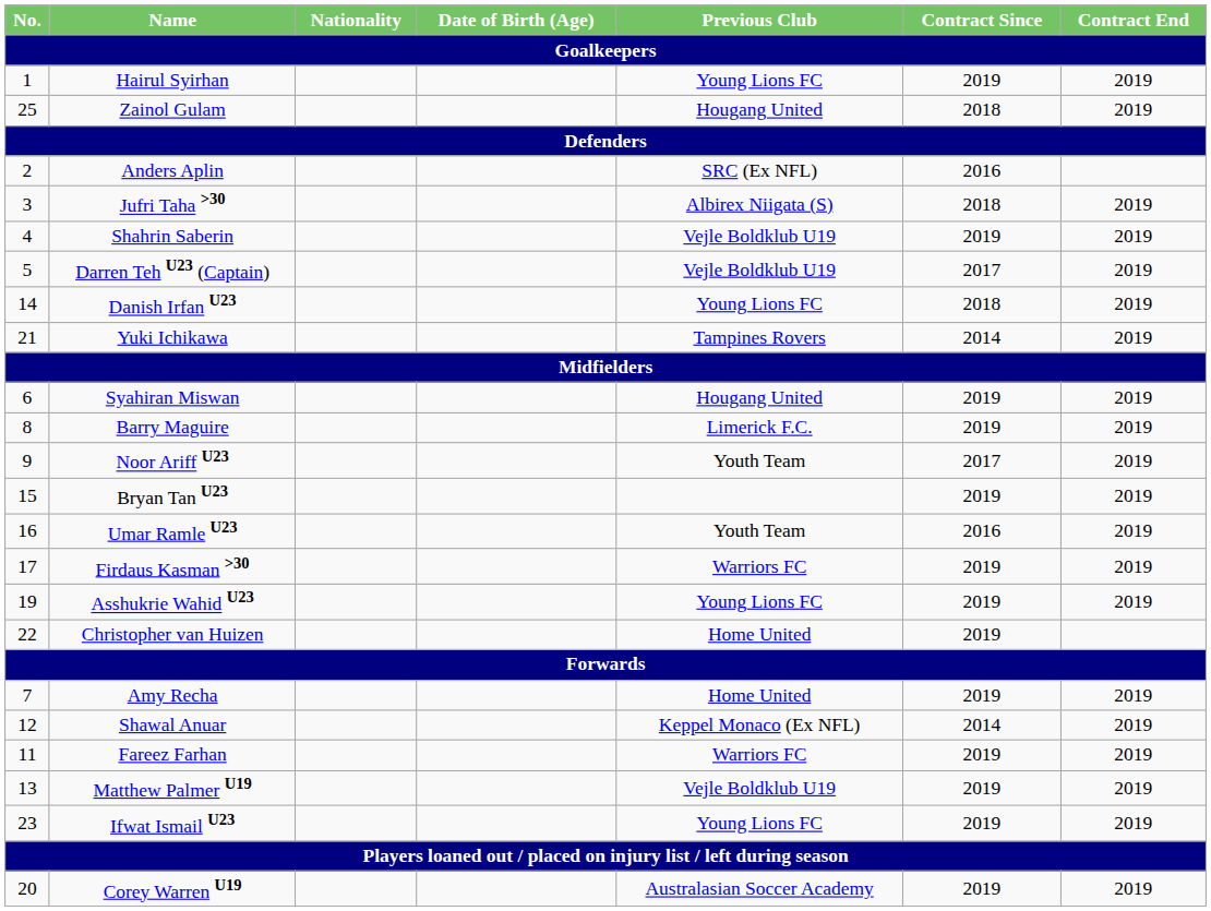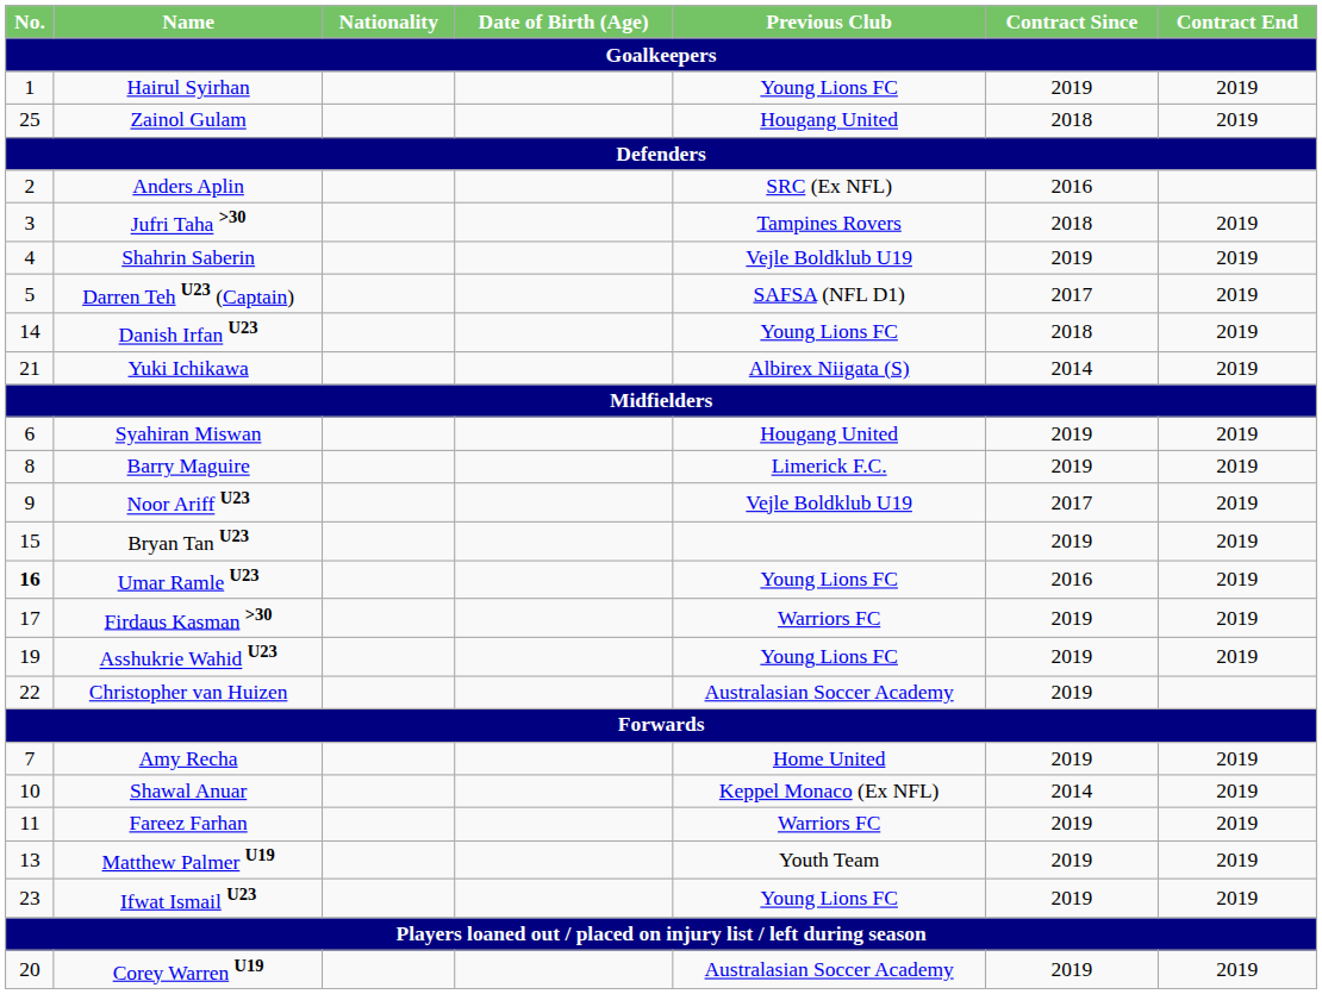 <table class="wikitable" style="text-align:center; font-size:100%; width:80%;">
 <tr>
 <th style="background:#74C365; color:white; text-align:center;">No.</th>
 <th style="background:#74C365; color:white; text-align:center;">Name</th>
 <th style="background:#74C365; color:white; text-align:center;">Nationality</th>
 <th style="background:#74C365; color:white; text-align:center;">Date of Birth (Age)</th>
 <th style="background:#74C365; color:white; text-align:center;">Previous Club</th>
 <th style="background:#74C365; color:white; text-align:center;">Contract Since</th>
 <th style="background:#74C365; color:white; text-align:center;">Contract End</th>
 </tr>
 <tr>
 <th colspan="8" style="background:navy; color:white; text-align:center;">Goalkeepers</th>
 </tr>
 <tr>
 <td>1</td>
 <td><a href='#'>Hairul Syirhan</a></td>
 <td></td>
 <td></td>
 <td> <a href='#'>Young Lions FC</a></td>
 <td>2019</td>
 <td>2019</td>
 </tr>
 <tr>
 <td>25</td>
 <td><a href='#'>Zainol Gulam</a></td>
 <td></td>
 <td></td>
 <td> <a href='#'>Hougang United</a></td>
 <td>2018</td>
 <td>2019</td>
 </tr>
 <tr>
 <th colspan="8" style="background:navy; color:white; text-align:center;">Defenders</th>
 </tr>
 <tr>
 <td>2</td>
 <td><a href='#'>Anders Aplin</a></td>
 <td> </td>
 <td></td>
 <td><a href='#'>SRC</a> (Ex NFL)</td>
 <td>2016</td>
 <td></td>
 </tr>
 <tr>
 <td>3</td>
 <td><a href='#'>Jufri Taha</a> <sup><strong>>30</strong></sup></td>
 <td></td>
 <td></td>
-<td> <a href='#'>Albirex Niigata (S)</a></td>
+<td> <a href='#'>Tampines Rovers</a></td>
 <td>2018</td>
 <td>2019</td>
 </tr>
 <tr>
 <td>4</td>
 <td><a href='#'>Shahrin Saberin</a></td>
 <td></td>
 <td></td>
 <td> <a href='#'>Vejle Boldklub U19</a></td>
 <td>2019</td>
 <td>2019</td>
 </tr>
 <tr>
 <td>5</td>
 <td><a href='#'>Darren Teh</a> <sup><strong>U23</strong></sup> (<a href='#'>Captain</a>)</td>
 <td></td>
 <td></td>
-<td> <a href='#'>Vejle Boldklub U19</a></td>
+<td> <a href='#'>SAFSA</a> (NFL D1)</td>
 <td>2017</td>
 <td>2019</td>
 </tr>
 <tr>
 <td>14</td>
 <td><a href='#'>Danish Irfan</a> <sup><strong>U23</strong></sup></td>
 <td></td>
 <td></td>
 <td> <a href='#'>Young Lions FC</a></td>
 <td>2018</td>
 <td>2019</td>
 </tr>
 <tr>
 <td>21</td>
 <td><a href='#'>Yuki Ichikawa</a></td>
 <td></td>
 <td></td>
-<td> <a href='#'>Tampines Rovers</a></td>
+<td> <a href='#'>Albirex Niigata (S)</a></td>
 <td>2014</td>
 <td>2019</td>
 </tr>
 <tr>
 <th colspan="8" style="background:navy; color:white; text-align:center;">Midfielders</th>
 </tr>
 <tr>
 <td>6</td>
 <td><a href='#'>Syahiran Miswan</a></td>
 <td></td>
 <td></td>
 <td> <a href='#'>Hougang United</a></td>
 <td>2019</td>
 <td>2019</td>
 </tr>
 <tr>
 <td>8</td>
 <td><a href='#'>Barry Maguire</a></td>
 <td></td>
 <td></td>
 <td> <a href='#'>Limerick F.C.</a></td>
 <td>2019</td>
 <td>2019</td>
 </tr>
 <tr>
 <td>9</td>
 <td><a href='#'>Noor Ariff</a> <sup><strong>U23</strong></sup></td>
 <td></td>
 <td></td>
-<td>Youth Team</td>
+<td> <a href='#'>Vejle Boldklub U19</a></td>
 <td>2017</td>
 <td>2019</td>
 </tr>
 <tr>
 <td>15</td>
 <td>Bryan Tan <sup><strong>U23</strong></sup></td>
 <td></td>
 <td></td>
 <td></td>
 <td>2019</td>
 <td>2019</td>
 </tr>
 <tr>
-<td>16</td>
+<td><strong>16</strong></td>
 <td><a href='#'>Umar Ramle</a> <sup><strong>U23</strong></sup></td>
 <td></td>
 <td></td>
-<td>Youth Team</td>
+<td> <a href='#'>Young Lions FC</a></td>
 <td>2016</td>
 <td>2019</td>
 </tr>
 <tr>
 <td>17</td>
 <td><a href='#'>Firdaus Kasman</a> <sup><strong>>30</strong></sup></td>
 <td></td>
 <td></td>
 <td> <a href='#'>Warriors FC</a></td>
 <td>2019</td>
 <td>2019</td>
 </tr>
 <tr>
 <td>19</td>
 <td><a href='#'>Asshukrie Wahid</a> <sup><strong>U23</strong></sup></td>
 <td></td>
 <td></td>
 <td> <a href='#'>Young Lions FC</a></td>
 <td>2019</td>
 <td>2019</td>
 </tr>
 <tr>
 <td>22</td>
 <td><a href='#'>Christopher van Huizen</a></td>
 <td></td>
 <td></td>
-<td> <a href='#'>Home United</a></td>
+<td> <a href='#'>Australasian Soccer Academy</a></td>
 <td>2019</td>
 <td></td>
 </tr>
 <tr>
 <th colspan="8" style="background:navy; color:white; text-align:center;">Forwards</th>
 </tr>
 <tr>
 <td>7</td>
 <td><a href='#'>Amy Recha</a></td>
 <td> </td>
 <td></td>
 <td> <a href='#'>Home United</a></td>
 <td>2019</td>
 <td>2019</td>
 </tr>
 <tr>
-<td>12</td>
+<td>10</td>
 <td><a href='#'>Shawal Anuar</a></td>
 <td></td>
 <td></td>
 <td> <a href='#'>Keppel Monaco</a> (Ex NFL)</td>
 <td>2014</td>
 <td>2019</td>
 </tr>
 <tr>
 <td>11</td>
 <td><a href='#'>Fareez Farhan</a></td>
 <td></td>
 <td></td>
 <td> <a href='#'>Warriors FC</a></td>
 <td>2019</td>
 <td>2019</td>
 </tr>
 <tr>
 <td>13</td>
 <td><a href='#'>Matthew Palmer</a> <sup><strong>U19</strong></sup></td>
 <td></td>
 <td></td>
-<td> <a href='#'>Vejle Boldklub U19</a></td>
+<td>Youth Team</td>
 <td>2019</td>
 <td>2019</td>
 </tr>
 <tr>
 <td>23</td>
 <td><a href='#'>Ifwat Ismail</a> <sup><strong>U23</strong></sup></td>
 <td></td>
 <td></td>
 <td> <a href='#'>Young Lions FC</a></td>
 <td>2019</td>
 <td>2019</td>
 </tr>
 <tr>
 <th colspan="8" style="background:navy; color:white; text-align:center;">Players loaned out / placed on injury list / left during season</th>
 </tr>
 <tr>
 <td>20</td>
 <td><a href='#'>Corey Warren</a> <sup><strong>U19</strong></sup></td>
 <td></td>
 <td></td>
 <td> <a href='#'>Australasian Soccer Academy</a></td>
 <td>2019</td>
 <td>2019</td>
 </tr>
 <tr>
 </tr>
 </table>
